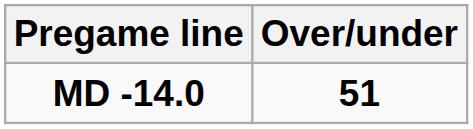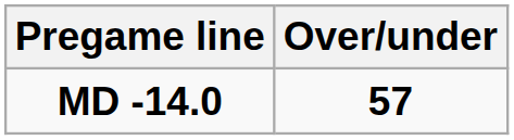 <table class="wikitable">
 <tr align="center">
 <th style=>Pregame line</th>
 <th style=>Over/under</th>
 </tr>
 <tr align="center">
 <td><strong>MD -14.0</strong></td>
-<td><strong>51</strong></td>
+<td><strong>57</strong></td>
 </tr>
 </table>
